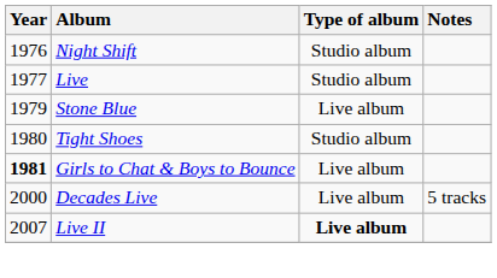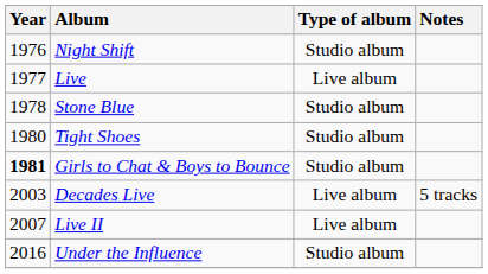 <table class="wikitable">
 <tr>
 <th style="text-align:left;">Year</th>
 <th style="text-align:left;">Album</th>
 <th style="text-align:left;">Type of album</th>
 <th style="text-align:left;">Notes</th>
 </tr>
 <tr>
 <td style="text-align:left;">1976</td>
 <td style="text-align:left;"><em><a href='#'>Night Shift</a></em></td>
 <td style="text-align:center;">Studio album</td>
 <td style="text-align:left;"></td>
 </tr>
 <tr>
 <td style="text-align:left;">1977</td>
 <td style="text-align:left;"><em><a href='#'>Live</a></em></td>
-<td style="text-align:center;">Studio album</td>
+<td style="text-align:center;">Live album</td>
 <td style="text-align:left;"></td>
 </tr>
 <tr>
-<td style="text-align:left;">1979</td>
+<td style="text-align:left;">1978</td>
 <td style="text-align:left;"><em><a href='#'>Stone Blue</a></em></td>
-<td style="text-align:center;">Live album</td>
+<td style="text-align:center;">Studio album</td>
 <td style="text-align:left;"></td>
 </tr>
 <tr>
 <td style="text-align:left;">1980</td>
 <td style="text-align:left;"><em><a href='#'>Tight Shoes</a></em></td>
 <td style="text-align:center;">Studio album</td>
 <td style="text-align:left;"></td>
 </tr>
 <tr>
 <td style="text-align:left;"><strong>1981</strong></td>
 <td style="text-align:left;"><em><a href='#'>Girls to Chat & Boys to Bounce</a></em></td>
-<td style="text-align:center;">Live album</td>
+<td style="text-align:center;">Studio album</td>
 <td style="text-align:left;"></td>
 </tr>
 <tr>
-<td style="text-align:left;">2000</td>
+<td style="text-align:left;">2003</td>
 <td style="text-align:left;"><em><a href='#'>Decades Live</a></em></td>
 <td style="text-align:center;">Live album</td>
 <td style="text-align:left;">5 tracks</td>
 </tr>
 <tr>
 <td style="text-align:left;">2007</td>
 <td style="text-align:left;"><em><a href='#'>Live II</a></em></td>
-<td style="text-align:center;"><strong>Live album</strong></td>
+<td style="text-align:center;">Live album</td>
+<td style="text-align:left;"></td>
+</tr>
+<tr>
+<td style="text-align:left;">2016</td>
+<td style="text-align:left;"><em><a href='#'>Under the Influence</a></em></td>
+<td style="text-align:center;">Studio album</td>
 <td style="text-align:left;"></td>
 </tr>
 <tr>
 </tr>
 </table>
